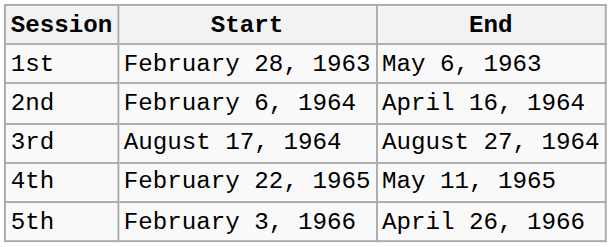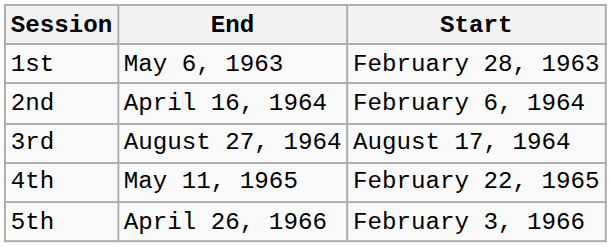 <table class="wikitable">
 <tr>
 <th>Session</th>
+<th>End</th>
 <th>Start</th>
-<th>End</th>
 </tr>
 <tr>
 <td>1st</td>
+<td>May 6, 1963</td>
 <td>February 28, 1963</td>
-<td>May 6, 1963</td>
 </tr>
 <tr>
 <td>2nd</td>
+<td>April 16, 1964</td>
 <td>February 6, 1964</td>
-<td>April 16, 1964</td>
 </tr>
 <tr>
 <td>3rd</td>
+<td>August 27, 1964</td>
 <td>August 17, 1964</td>
-<td>August 27, 1964</td>
 </tr>
 <tr>
 <td>4th</td>
+<td>May 11, 1965</td>
 <td>February 22, 1965</td>
-<td>May 11, 1965</td>
 </tr>
 <tr>
 <td>5th</td>
+<td>April 26, 1966</td>
 <td>February 3, 1966</td>
-<td>April 26, 1966</td>
 </tr>
 </table>
